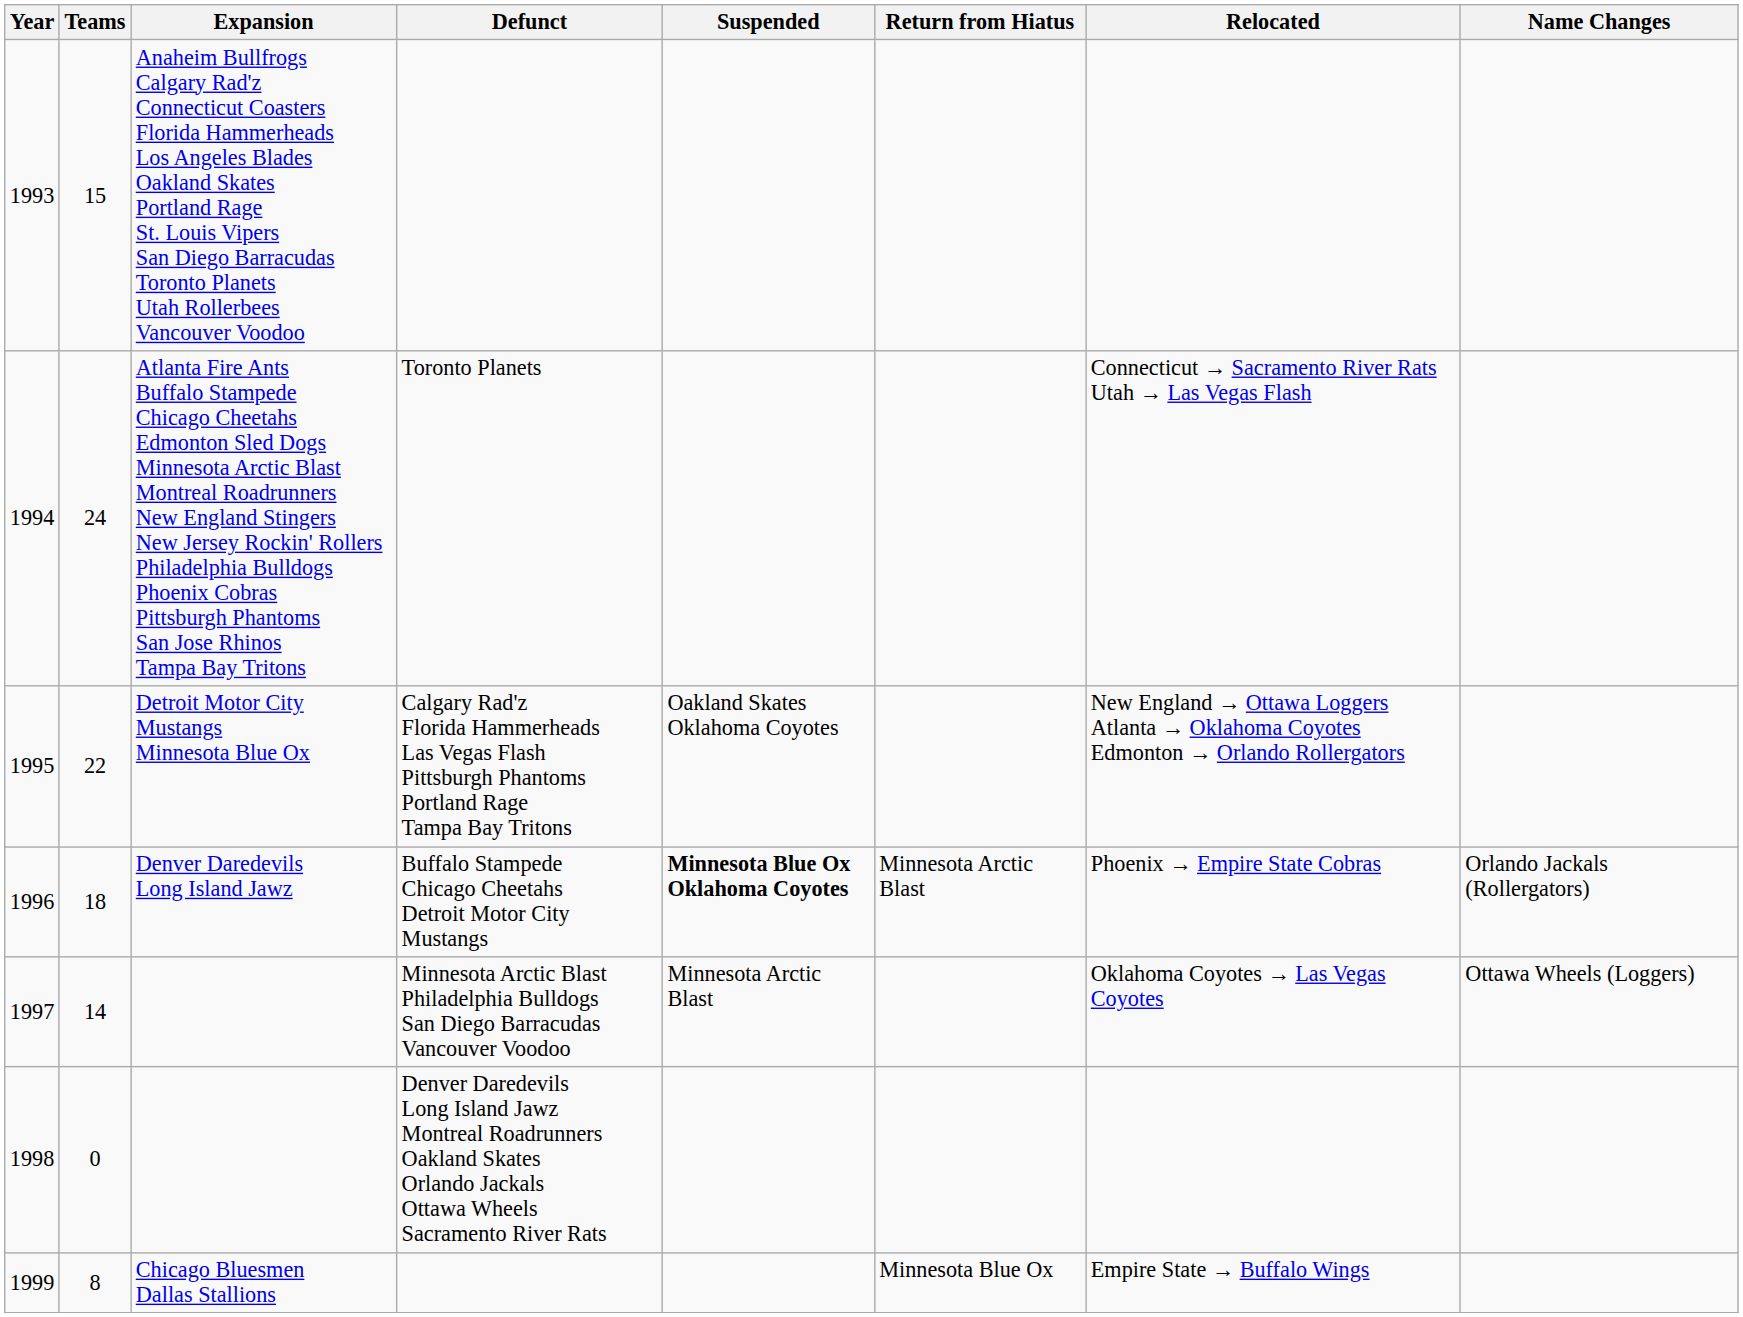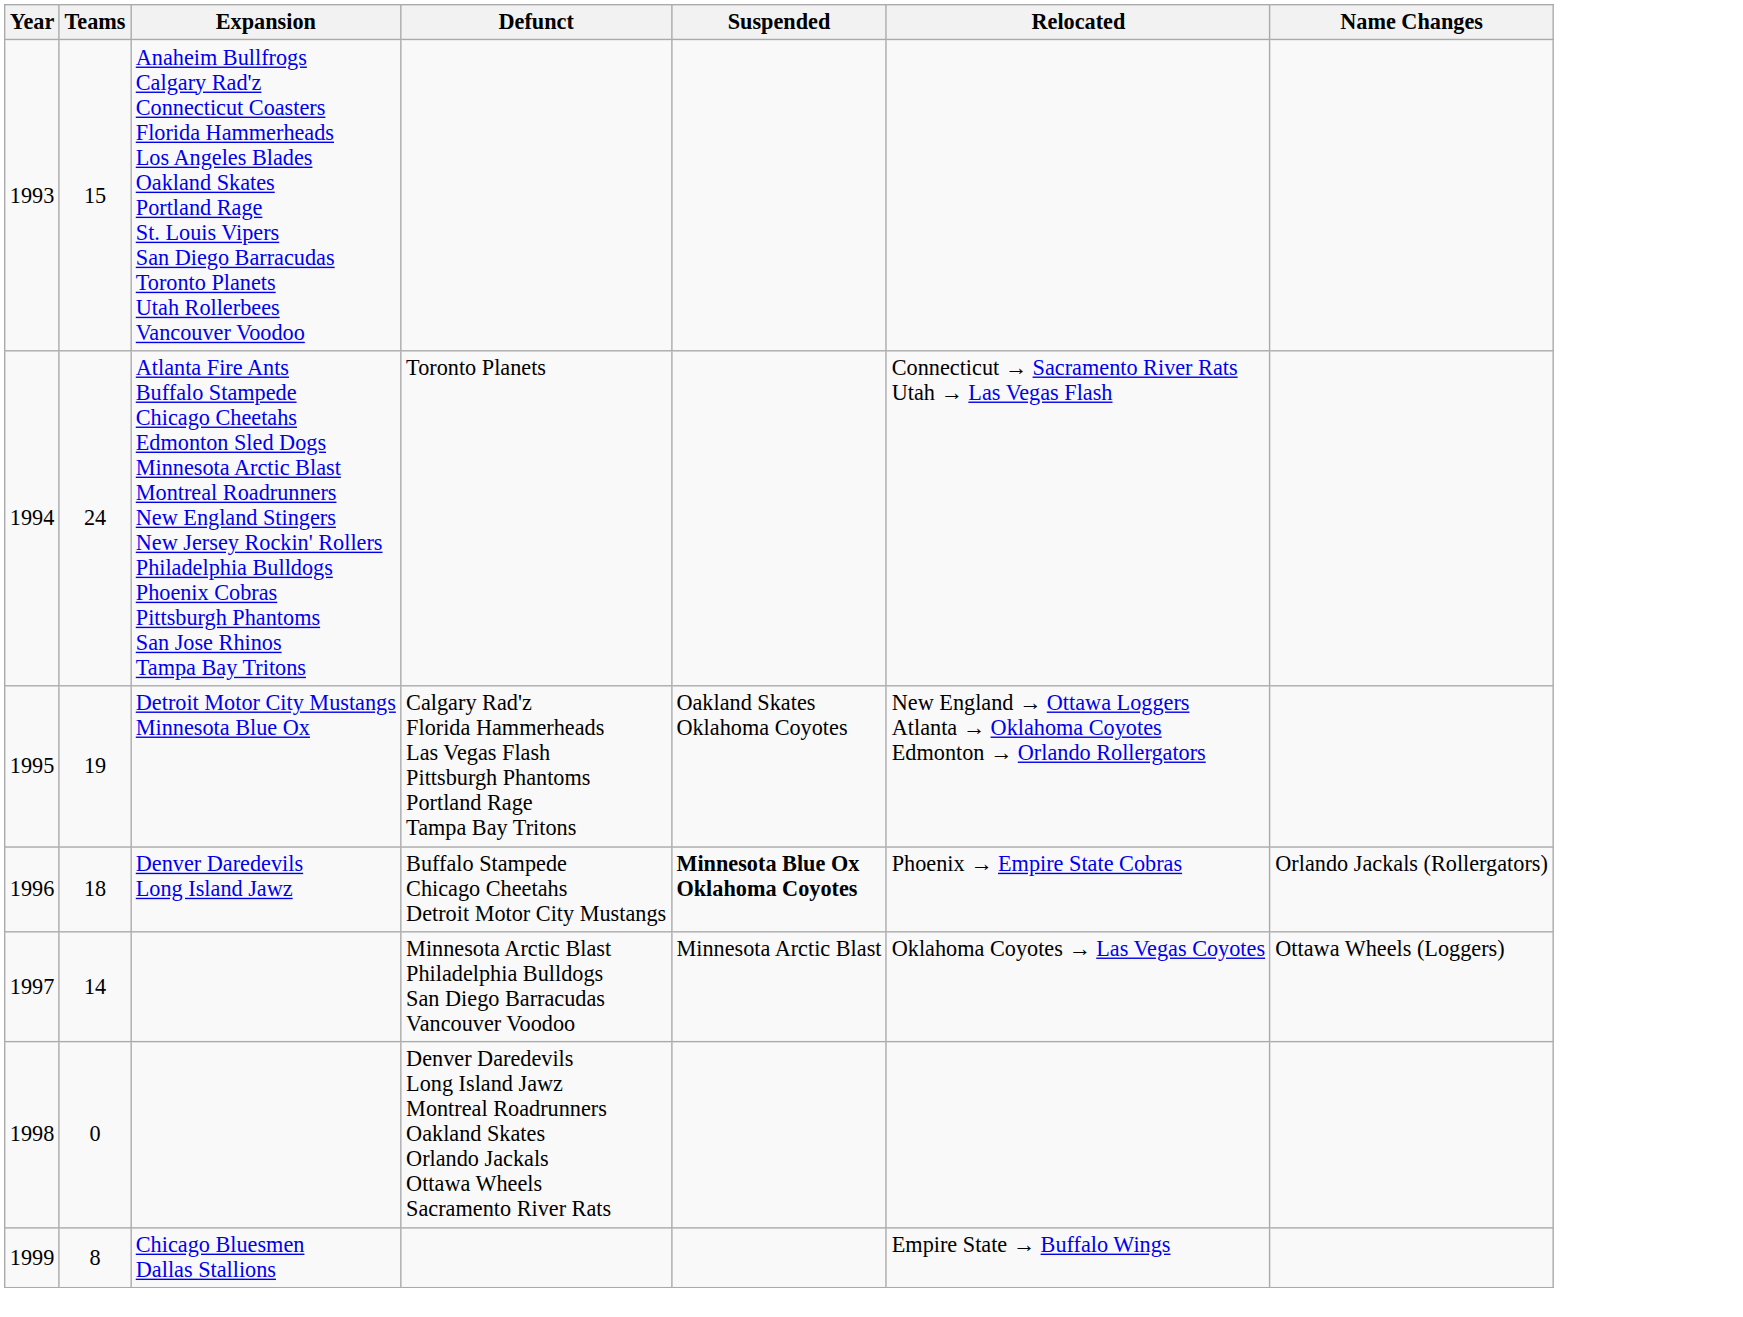 <table class="wikitable">
 <tr>
 <th>Year</th>
 <th>Teams</th>
 <th>Expansion</th>
 <th>Defunct</th>
 <th>Suspended</th>
-<th>Return from Hiatus</th>
 <th>Relocated</th>
 <th>Name Changes</th>
 </tr>
 <tr>
 <td>1993</td>
 <td ALIGN=CENTER>15</td>
 <td VALIGN=TOP><a href='#'>Anaheim Bullfrogs</a><br><a href='#'>Calgary Rad'z</a><br><a href='#'>Connecticut Coasters</a><br><a href='#'>Florida Hammerheads</a><br><a href='#'>Los Angeles Blades</a><br><a href='#'>Oakland Skates</a><br><a href='#'>Portland Rage</a><br><a href='#'>St. Louis Vipers</a><br><a href='#'>San Diego Barracudas</a><br><a href='#'>Toronto Planets</a><br><a href='#'>Utah Rollerbees</a><br><a href='#'>Vancouver Voodoo</a></td>
 <td></td>
 <td></td>
 <td></td>
 <td></td>
-<td></td>
 </tr>
 <tr>
 <td>1994</td>
 <td ALIGN=CENTER>24</td>
 <td VALIGN=TOP><a href='#'>Atlanta Fire Ants</a><br><a href='#'>Buffalo Stampede</a><br><a href='#'>Chicago Cheetahs</a><br><a href='#'>Edmonton Sled Dogs</a><br><a href='#'>Minnesota Arctic Blast</a><br><a href='#'>Montreal Roadrunners</a><br><a href='#'>New England Stingers</a><br><a href='#'>New Jersey Rockin' Rollers</a><br><a href='#'>Philadelphia Bulldogs</a><br><a href='#'>Phoenix Cobras</a><br><a href='#'>Pittsburgh Phantoms</a><br><a href='#'>San Jose Rhinos</a><br><a href='#'>Tampa Bay Tritons</a></td>
 <td VALIGN=TOP>Toronto Planets</td>
 <td></td>
-<td></td>
 <td VALIGN=TOP>Connecticut → <a href='#'>Sacramento River Rats</a> <br>Utah → <a href='#'>Las Vegas Flash</a></td>
 <td></td>
 </tr>
 <tr>
 <td>1995</td>
-<td ALIGN=CENTER>22</td>
+<td ALIGN=CENTER>19</td>
 <td VALIGN=TOP><a href='#'>Detroit Motor City Mustangs</a><br><a href='#'>Minnesota Blue Ox</a></td>
 <td VALIGN=TOP>Calgary Rad'z<br>Florida Hammerheads<br>Las Vegas Flash<br>Pittsburgh Phantoms<br>Portland Rage<br>Tampa Bay Tritons</td>
 <td VALIGN=TOP>Oakland Skates<br>Oklahoma Coyotes</td>
-<td></td>
 <td VALIGN=TOP>New England → <a href='#'>Ottawa Loggers</a><br>Atlanta → <a href='#'>Oklahoma Coyotes</a><br>Edmonton → <a href='#'>Orlando Rollergators</a></td>
 <td></td>
 </tr>
 <tr>
 <td>1996</td>
 <td ALIGN=CENTER>18</td>
 <td VALIGN=TOP><a href='#'>Denver Daredevils</a><br><a href='#'>Long Island Jawz</a></td>
 <td VALIGN=TOP>Buffalo Stampede<br>Chicago Cheetahs<br>Detroit Motor City Mustangs</td>
 <td VALIGN=TOP><strong>Minnesota Blue Ox<br>Oklahoma Coyotes</strong></td>
-<td VALIGN=TOP>Minnesota Arctic Blast</td>
 <td VALIGN=TOP>Phoenix → <a href='#'>Empire State Cobras</a><br></td>
 <td VALIGN=TOP>Orlando Jackals (Rollergators)</td>
 </tr>
 <tr>
 <td>1997</td>
 <td ALIGN=CENTER>14</td>
 <td></td>
 <td VALIGN=TOP>Minnesota Arctic Blast<br>Philadelphia Bulldogs<br>San Diego Barracudas<br>Vancouver Voodoo</td>
 <td VALIGN=TOP>Minnesota Arctic Blast</td>
-<td></td>
 <td VALIGN=TOP>Oklahoma Coyotes → <a href='#'>Las Vegas Coyotes</a></td>
 <td VALIGN=TOP>Ottawa Wheels (Loggers)</td>
 </tr>
 <tr>
 <td>1998</td>
 <td ALIGN=CENTER>0</td>
 <td></td>
 <td VALIGN=TOP>Denver Daredevils<br>Long Island Jawz<br>Montreal Roadrunners<br>Oakland Skates<br>Orlando Jackals<br>Ottawa Wheels<br>Sacramento River Rats</td>
 <td></td>
 <td></td>
 <td></td>
-<td></td>
 </tr>
 <tr>
 <td>1999</td>
 <td ALIGN=CENTER>8</td>
 <td VALIGN=TOP><a href='#'>Chicago Bluesmen</a><br><a href='#'>Dallas Stallions</a></td>
 <td></td>
 <td></td>
-<td VALIGN=TOP>Minnesota Blue Ox</td>
 <td VALIGN=TOP>Empire State → <a href='#'>Buffalo Wings</a></td>
 <td></td>
 </tr>
 </table>
